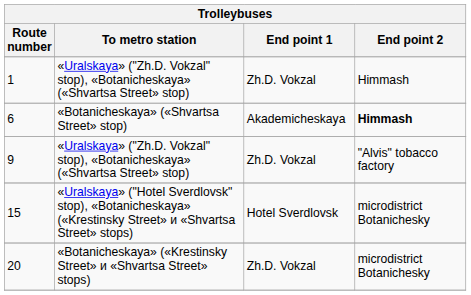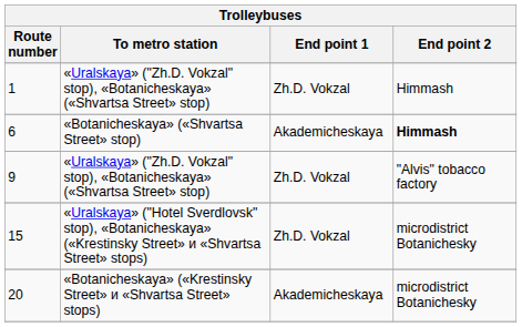 <table class="wikitable">
 <tr>
 <th colspan=4>Trolleybuses</th>
 </tr>
 <tr>
 <th width="2%">Route number</th>
 <th width="41%">To metro station</th>
 <th width="24%">End point 1</th>
 <th width="24%">End point 2</th>
 </tr>
 <tr>
 </tr>
 <tr ----align="center">
 <td>1</td>
 <td>«<a href='#'>Uralskaya</a>» ("Zh.D. Vokzal" stop), «Botanicheskaya» («Shvartsa Street» stop)</td>
 <td>Zh.D. Vokzal</td>
 <td>Himmash</td>
 </tr>
 <tr>
 </tr>
 <tr ----align="center">
 <td>6</td>
 <td>«Botanicheskaya» («Shvartsa Street» stop)</td>
 <td>Akademicheskaya</td>
 <td><strong>Himmash</strong></td>
 </tr>
 <tr>
 </tr>
 <tr ----align="center">
 <td>9</td>
 <td>«<a href='#'>Uralskaya</a>» ("Zh.D. Vokzal" stop), «Botanicheskaya» («Shvartsa Street» stop)</td>
 <td>Zh.D. Vokzal</td>
 <td>"Alvis" tobacco factory</td>
 </tr>
 <tr>
 </tr>
 <tr ----align="center">
 <td>15</td>
 <td>«<a href='#'>Uralskaya</a>» ("Hotel Sverdlovsk" stop), «Botanicheskaya» («Krestinsky Street» и «Shvartsa Street» stops)</td>
-<td>Hotel Sverdlovsk</td>
+<td>Zh.D. Vokzal</td>
 <td>microdistrict Botanichesky</td>
 </tr>
 <tr>
 </tr>
 <tr ----align="center">
 <td>20</td>
 <td>«Botanicheskaya» («Krestinsky Street» и «Shvartsa Street» stops)</td>
-<td>Zh.D. Vokzal</td>
+<td>Akademicheskaya</td>
 <td>microdistrict Botanichesky</td>
 </tr>
 <tr>
 </tr>
 </table>
